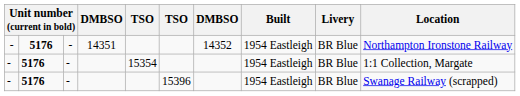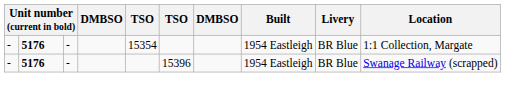 <table class="wikitable">
 <tr>
 <th colspan=3>Unit number <br><small>(current in bold)</small></th>
 <th>DMBSO</th>
 <th>TSO</th>
 <th>TSO</th>
 <th>DMBSO</th>
 <th>Built</th>
 <th>Livery</th>
 <th>Location</th>
-</tr>
-<tr>
-<td align=center>-</td>
-<td align=center><strong>5176</strong></td>
-<td align=center>-</td>
-<td align=center>14351</td>
-<td align=center></td>
-<td align=center></td>
-<td align=center>14352</td>
-<td>1954 Eastleigh</td>
-<td>BR Blue</td>
-<td><a href='#'>Northampton Ironstone Railway</a></td>
 </tr>
 <tr>
 <td>-</td>
 <td><strong>5176</strong></td>
 <td>-</td>
 <td></td>
 <td>15354</td>
 <td></td>
 <td></td>
 <td>1954 Eastleigh</td>
 <td>BR Blue</td>
 <td>1:1 Collection, Margate</td>
 </tr>
 <tr>
 <td>-</td>
 <td><strong>5176</strong></td>
 <td>-</td>
 <td></td>
 <td></td>
 <td>15396</td>
 <td></td>
 <td>1954 Eastleigh</td>
 <td>BR Blue</td>
 <td><a href='#'>Swanage Railway</a> (scrapped)</td>
 </tr>
 </table>
